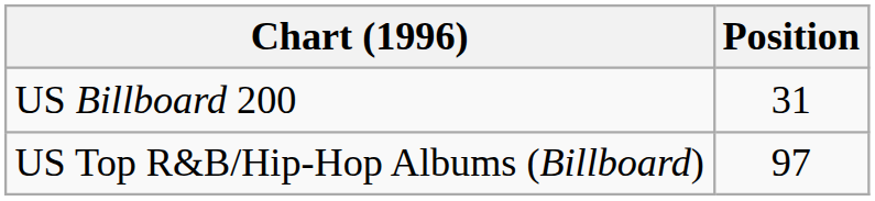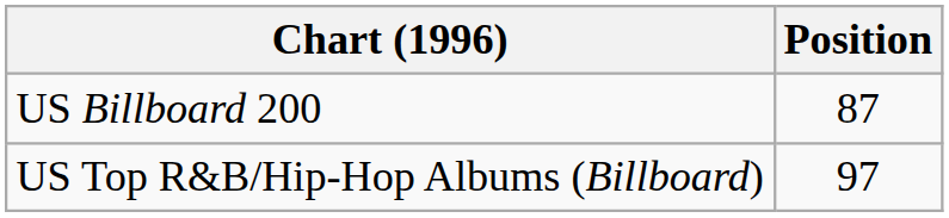 <table class="wikitable sortable">
 <tr>
 <th>Chart (1996)</th>
 <th>Position</th>
 </tr>
 <tr>
 <td>US <em>Billboard</em> 200</td>
-<td align="center">31</td>
+<td align="center">87</td>
 </tr>
 <tr>
 <td>US Top R&B/Hip-Hop Albums (<em>Billboard</em>)</td>
 <td align="center">97</td>
 </tr>
 </table>
